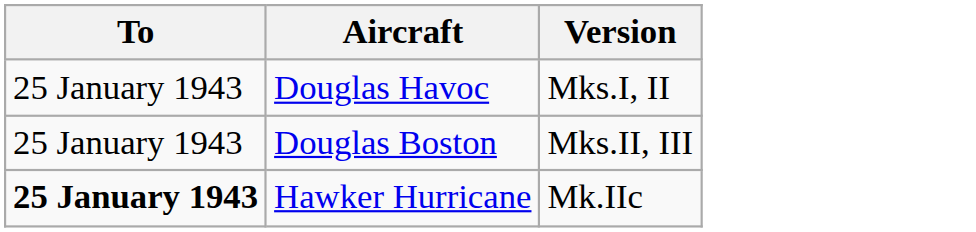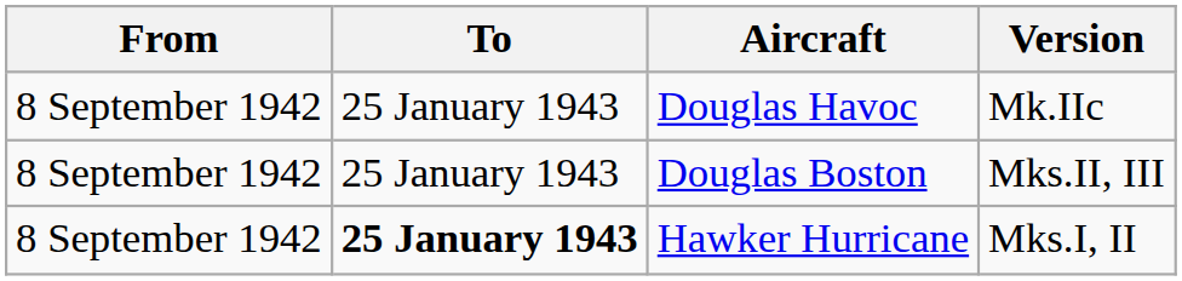 <table class="wikitable">
 <tr>
+<th>From</th>
 <th>To</th>
 <th>Aircraft</th>
 <th>Version</th>
 </tr>
 <tr>
+<td>8 September 1942</td>
 <td>25 January 1943</td>
 <td><a href='#'>Douglas Havoc</a></td>
-<td>Mks.I, II</td>
+<td>Mk.IIc</td>
 </tr>
 <tr>
+<td>8 September 1942</td>
 <td>25 January 1943</td>
 <td><a href='#'>Douglas Boston</a></td>
 <td>Mks.II, III</td>
 </tr>
 <tr>
+<td>8 September 1942</td>
 <td><strong>25 January 1943</strong></td>
 <td><a href='#'>Hawker Hurricane</a></td>
-<td>Mk.IIc</td>
+<td>Mks.I, II</td>
 </tr>
 </table>
